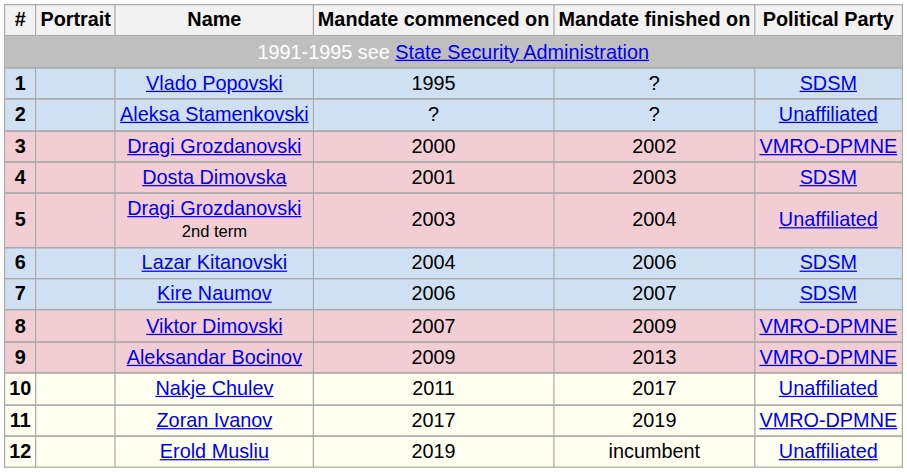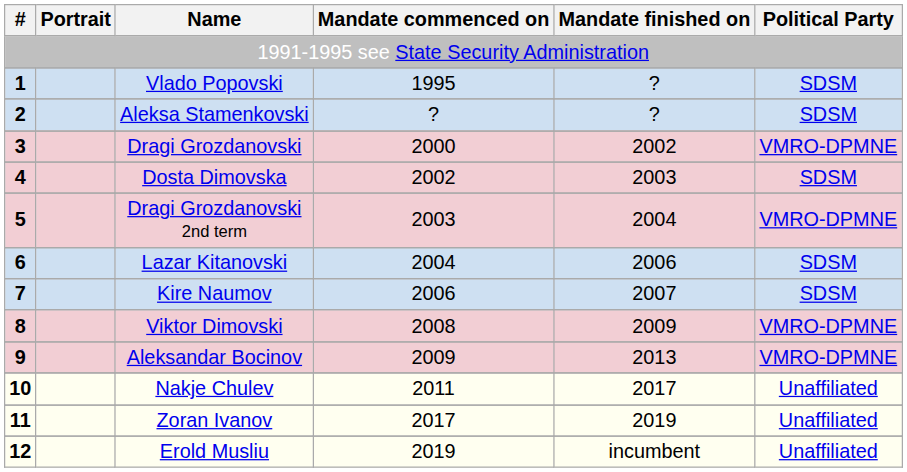 <table class="wikitable sortable" style="text-align:center">
 <tr>
 <th>#</th>
 <th>Portrait</th>
 <th>Name</th>
 <th>Mandate commenced on</th>
 <th>Mandate finished on</th>
 <th>Political Party</th>
 </tr>
 <tr>
 <td align="center" colspan="6" style="background: #BFBFBF; color: white">1991-1995 see <a href='#'>State Security Administration</a></td>
 </tr>
 <tr>
 </tr>
 <tr bgcolor=#CEE0F2>
 <td><strong>1</strong></td>
 <td></td>
 <td><a href='#'>Vlado Popovski</a></td>
 <td>1995</td>
 <td>?</td>
 <td><a href='#'>SDSM</a></td>
 </tr>
 <tr>
 </tr>
 <tr bgcolor=#CEE0F2>
 <td><strong>2</strong></td>
 <td></td>
 <td><a href='#'>Aleksa Stamenkovski</a></td>
 <td>?</td>
 <td>?</td>
-<td><a href='#'>Unaffiliated</a></td>
+<td><a href='#'>SDSM</a></td>
 </tr>
 <tr>
 </tr>
 <tr bgcolor=#F2CED4>
 <td><strong>3</strong></td>
 <td></td>
 <td><a href='#'>Dragi Grozdanovski</a></td>
 <td>2000</td>
 <td>2002</td>
 <td><a href='#'>VMRO-DPMNE</a></td>
 </tr>
 <tr>
 </tr>
 <tr bgcolor=#F2CED4>
 <td><strong>4</strong></td>
 <td></td>
 <td><a href='#'>Dosta Dimovska</a></td>
-<td>2001</td>
+<td>2002</td>
 <td>2003</td>
 <td><a href='#'>SDSM</a></td>
 </tr>
 <tr>
 </tr>
 <tr bgcolor=#F2CED4>
 <td><strong>5</strong></td>
 <td></td>
 <td><a href='#'>Dragi Grozdanovski</a> <br> <small>2nd term</small></td>
 <td>2003</td>
 <td>2004</td>
-<td><a href='#'>Unaffiliated</a></td>
+<td><a href='#'>VMRO-DPMNE</a></td>
 </tr>
 <tr>
 </tr>
 <tr bgcolor=#CEE0F2>
 <td><strong>6</strong></td>
 <td></td>
 <td><a href='#'>Lazar Kitanovski</a></td>
 <td>2004</td>
 <td>2006</td>
 <td><a href='#'>SDSM</a></td>
 </tr>
 <tr>
 </tr>
 <tr bgcolor=#CEE0F2>
 <td><strong>7</strong></td>
 <td></td>
 <td><a href='#'>Kire Naumov</a></td>
 <td>2006</td>
 <td>2007</td>
 <td><a href='#'>SDSM</a></td>
 </tr>
 <tr>
 </tr>
 <tr bgcolor=#F2CED4>
 <td><strong>8</strong></td>
 <td></td>
 <td><a href='#'>Viktor Dimovski</a></td>
-<td>2007</td>
+<td>2008</td>
 <td>2009</td>
 <td><a href='#'>VMRO-DPMNE</a></td>
 </tr>
 <tr>
 </tr>
 <tr bgcolor=#F2CED4>
 <td><strong>9</strong></td>
 <td></td>
 <td><a href='#'>Aleksandar Bocinov</a></td>
 <td>2009</td>
 <td>2013</td>
 <td><a href='#'>VMRO-DPMNE</a></td>
 </tr>
 <tr>
 </tr>
 <tr bgcolor=#fffff>
 <td><strong>10</strong></td>
 <td></td>
 <td><a href='#'>Nakje Chulev</a></td>
 <td>2011</td>
 <td>2017</td>
 <td><a href='#'>Unaffiliated</a></td>
 </tr>
 <tr>
 </tr>
 <tr bgcolor=#fffff>
 <td><strong>11</strong></td>
 <td></td>
 <td><a href='#'>Zoran Ivanov</a></td>
 <td>2017</td>
 <td>2019</td>
-<td><a href='#'>VMRO-DPMNE</a></td>
+<td><a href='#'>Unaffiliated</a></td>
 </tr>
 <tr>
 </tr>
 <tr bgcolor=#fffff>
 <td><strong>12</strong></td>
 <td></td>
 <td><a href='#'>Erold Musliu</a></td>
 <td>2019</td>
 <td>incumbent</td>
 <td><a href='#'>Unaffiliated</a></td>
 </tr>
 </table>
